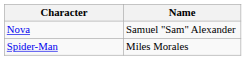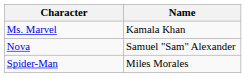 <table class="wikitable sortable" style="width:40%;">
 <tr>
 <th scope=col style="width:20%;">Character</th>
 <th scope=col style="width:20%;">Name</th>
+</tr>
+<tr>
+<td><a href='#'>Ms. Marvel</a></td>
+<td>Kamala Khan</td>
 </tr>
 <tr>
 <td><a href='#'>Nova</a></td>
 <td>Samuel "Sam" Alexander</td>
 </tr>
 <tr>
 <td><a href='#'>Spider-Man</a></td>
 <td>Miles Morales</td>
 </tr>
 </table>
